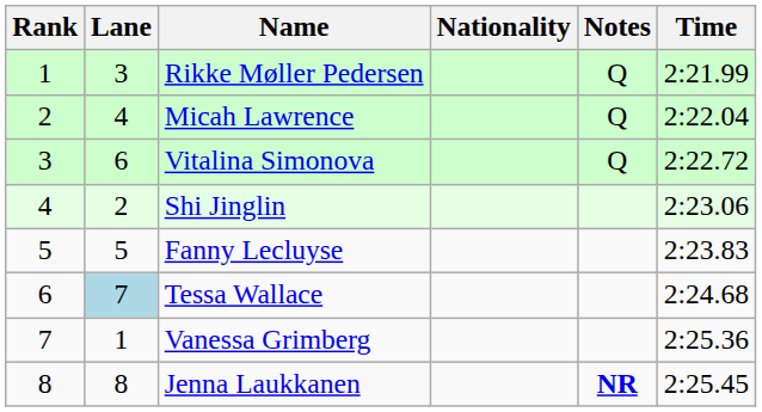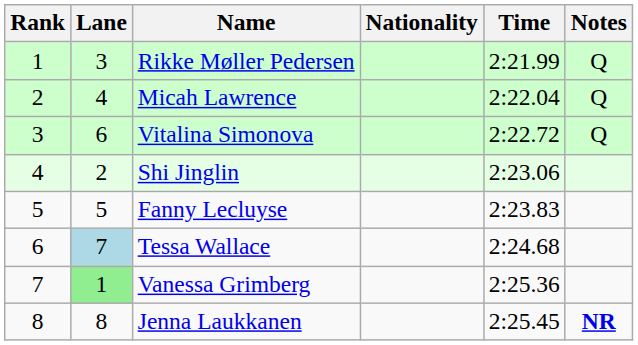 <table class="wikitable sortable" style="text-align:center">
 <tr>
 <th>Rank</th>
 <th>Lane</th>
 <th>Name</th>
 <th>Nationality</th>
+<th>Time</th>
 <th>Notes</th>
-<th>Time</th>
 </tr>
 <tr bgcolor=ccffcc>
 <td>1</td>
 <td>3</td>
 <td align=left><a href='#'>Rikke Møller Pedersen</a></td>
 <td align=left></td>
+<td>2:21.99</td>
 <td>Q</td>
-<td>2:21.99</td>
 </tr>
 <tr bgcolor=ccffcc>
 <td>2</td>
 <td>4</td>
 <td align=left><a href='#'>Micah Lawrence</a></td>
 <td align=left></td>
+<td>2:22.04</td>
 <td>Q</td>
-<td>2:22.04</td>
 </tr>
 <tr bgcolor=ccffcc>
 <td>3</td>
 <td>6</td>
 <td align=left><a href='#'>Vitalina Simonova</a></td>
 <td align=left></td>
+<td>2:22.72</td>
 <td>Q</td>
-<td>2:22.72</td>
 </tr>
 <tr bgcolor=e5ffe5>
 <td>4</td>
 <td>2</td>
 <td align=left><a href='#'>Shi Jinglin</a></td>
 <td align=left></td>
+<td>2:23.06</td>
 <td></td>
-<td>2:23.06</td>
 </tr>
 <tr>
 <td>5</td>
 <td>5</td>
 <td align=left><a href='#'>Fanny Lecluyse</a></td>
 <td align=left></td>
+<td>2:23.83</td>
 <td></td>
-<td>2:23.83</td>
 </tr>
 <tr>
 <td>6</td>
 <td style="background: lightblue;">7</td>
 <td align=left><a href='#'>Tessa Wallace</a></td>
 <td align=left></td>
+<td>2:24.68</td>
 <td></td>
-<td>2:24.68</td>
 </tr>
 <tr>
 <td>7</td>
-<td>1</td>
+<td style="background: lightgreen;">1</td>
 <td align=left><a href='#'>Vanessa Grimberg</a></td>
 <td align=left></td>
+<td>2:25.36</td>
 <td></td>
-<td>2:25.36</td>
 </tr>
 <tr>
 <td>8</td>
 <td>8</td>
 <td align=left><a href='#'>Jenna Laukkanen</a></td>
 <td align=left></td>
+<td>2:25.45</td>
 <td><strong><a href='#'>NR</a></strong></td>
-<td>2:25.45</td>
 </tr>
 </table>
